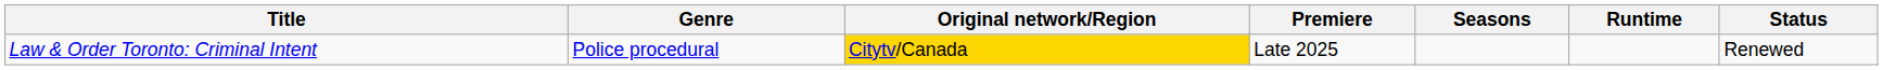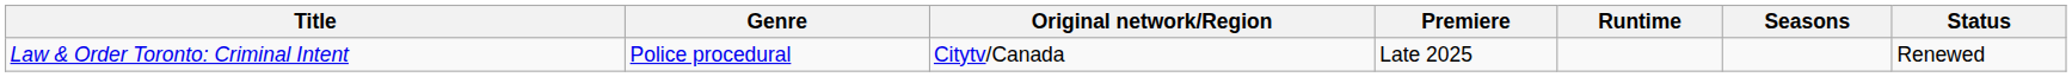 <table class="wikitable sortable" style="width:100%;">
 <tr>
 <th>Title</th>
 <th>Genre</th>
 <th>Original network/Region</th>
 <th>Premiere</th>
+<th>Runtime</th>
 <th>Seasons</th>
-<th>Runtime</th>
 <th>Status</th>
 </tr>
 <tr>
 <td><em><a href='#'>Law & Order Toronto: Criminal Intent</a></em></td>
 <td><a href='#'>Police procedural</a></td>
-<td style="background: gold;"><a href='#'>Citytv</a>/Canada</td>
+<td><a href='#'>Citytv</a>/Canada</td>
 <td>Late 2025</td>
 <td></td>
 <td></td>
 <td>Renewed</td>
 </tr>
 </table>
